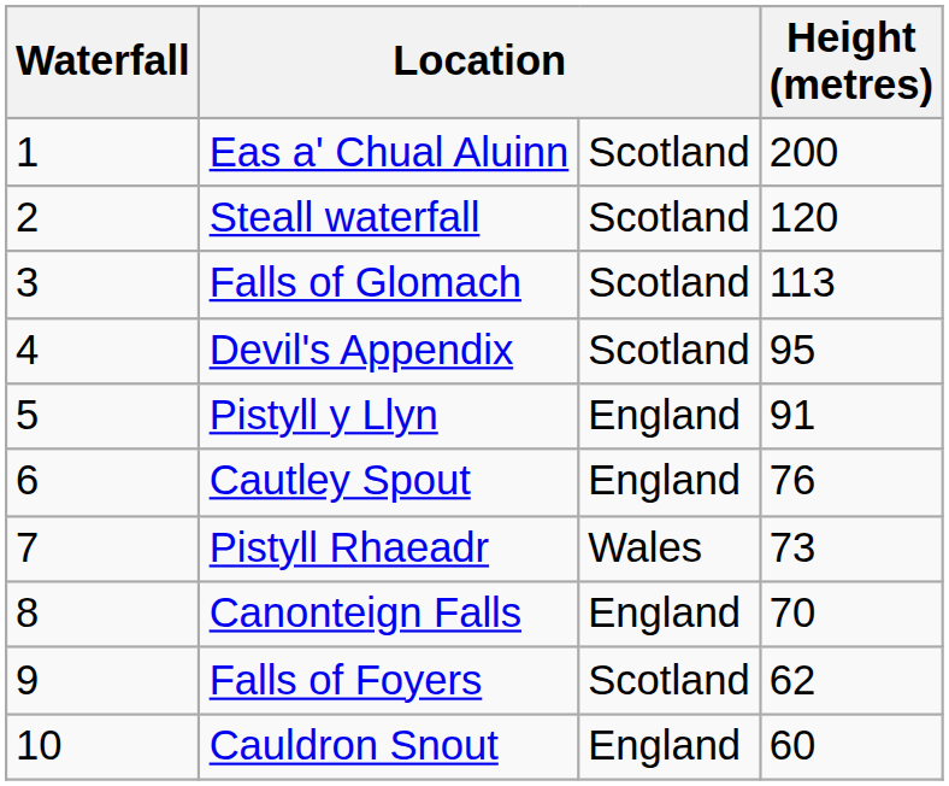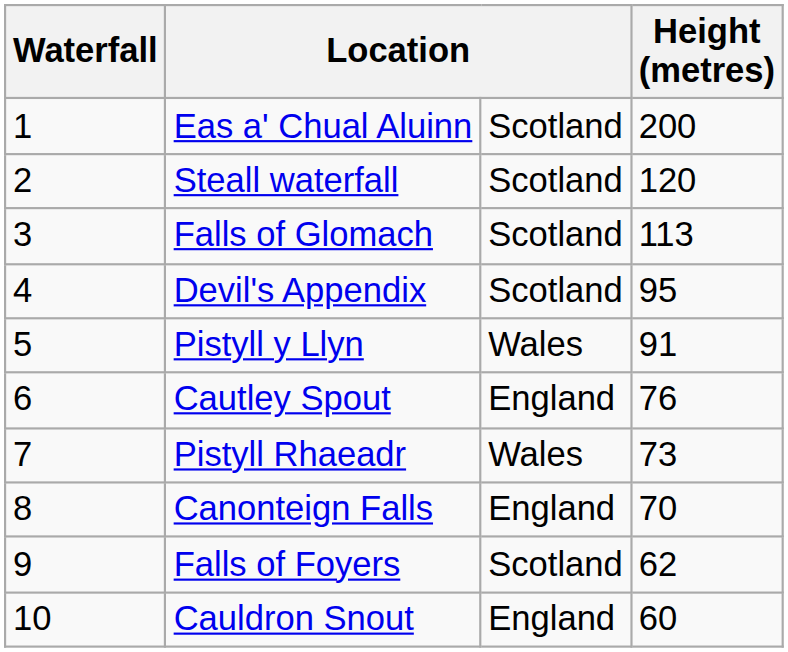 <table class="wikitable">
 <tr>
 <th>Waterfall</th>
 <th colspan="2">Location</th>
 <th>Height<br>(metres)</th>
 </tr>
 <tr>
 <td>1</td>
 <td><a href='#'>Eas a' Chual Aluinn</a></td>
 <td>Scotland</td>
 <td>200</td>
 </tr>
 <tr>
 <td>2</td>
 <td><a href='#'>Steall waterfall</a></td>
 <td>Scotland</td>
 <td>120</td>
 </tr>
 <tr>
 <td>3</td>
 <td><a href='#'>Falls of Glomach</a></td>
 <td>Scotland</td>
 <td>113</td>
 </tr>
 <tr>
 <td>4</td>
 <td><a href='#'>Devil's Appendix</a></td>
 <td>Scotland</td>
 <td>95</td>
 </tr>
 <tr>
 <td>5</td>
 <td><a href='#'>Pistyll y Llyn</a></td>
-<td>England</td>
+<td>Wales</td>
 <td>91</td>
 </tr>
 <tr>
 <td>6</td>
 <td><a href='#'>Cautley Spout</a></td>
 <td>England</td>
 <td>76</td>
 </tr>
 <tr>
 <td>7</td>
 <td><a href='#'>Pistyll Rhaeadr</a></td>
 <td>Wales</td>
 <td>73</td>
 </tr>
 <tr>
 <td>8</td>
 <td><a href='#'>Canonteign Falls</a></td>
 <td>England</td>
 <td>70</td>
 </tr>
 <tr>
 <td>9</td>
 <td><a href='#'>Falls of Foyers</a></td>
 <td>Scotland</td>
 <td>62</td>
 </tr>
 <tr>
 <td>10</td>
 <td><a href='#'>Cauldron Snout</a></td>
 <td>England</td>
 <td>60</td>
 </tr>
 </table>
